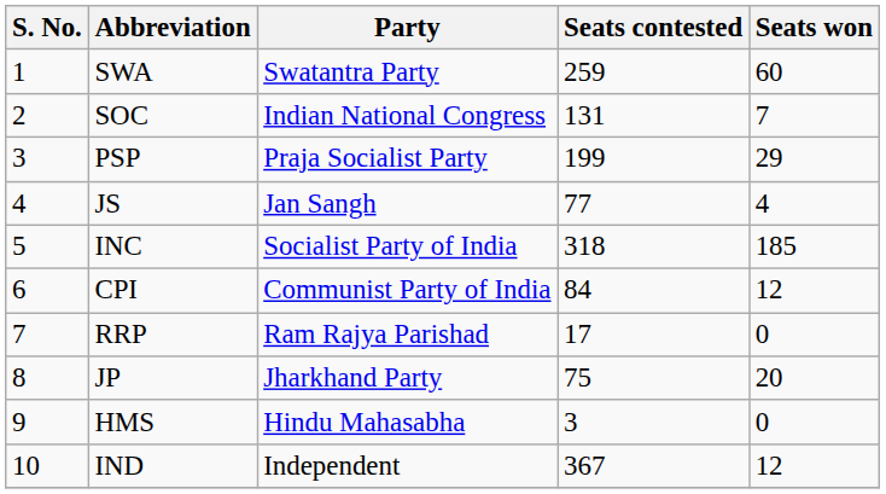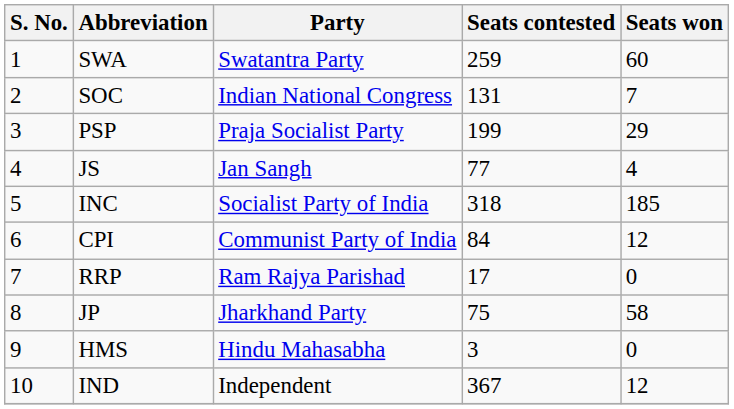 <table class="wikitable sortable">
 <tr>
 <th>S. No.</th>
 <th>Abbreviation</th>
 <th>Party</th>
 <th>Seats contested</th>
 <th>Seats won</th>
 </tr>
 <tr>
 <td>1</td>
 <td>SWA</td>
 <td><a href='#'>Swatantra Party</a></td>
 <td>259</td>
 <td>60</td>
 </tr>
 <tr>
 <td>2</td>
 <td>SOC</td>
 <td><a href='#'>Indian National Congress</a></td>
 <td>131</td>
 <td>7</td>
 </tr>
 <tr>
 <td>3</td>
 <td>PSP</td>
 <td><a href='#'>Praja Socialist Party</a></td>
 <td>199</td>
 <td>29</td>
 </tr>
 <tr>
 <td>4</td>
 <td>JS</td>
 <td><a href='#'>Jan Sangh</a></td>
 <td>77</td>
 <td>4</td>
 </tr>
 <tr>
 <td>5</td>
 <td>INC</td>
 <td><a href='#'>Socialist Party of India</a></td>
 <td>318</td>
 <td>185</td>
 </tr>
 <tr>
 <td>6</td>
 <td>CPI</td>
 <td><a href='#'>Communist Party of India</a></td>
 <td>84</td>
 <td>12</td>
 </tr>
 <tr>
 <td>7</td>
 <td>RRP</td>
 <td><a href='#'>Ram Rajya Parishad</a></td>
 <td>17</td>
 <td>0</td>
 </tr>
 <tr>
 <td>8</td>
 <td>JP</td>
 <td><a href='#'>Jharkhand Party</a></td>
 <td>75</td>
-<td>20</td>
+<td>58</td>
 </tr>
 <tr>
 <td>9</td>
 <td>HMS</td>
 <td><a href='#'>Hindu Mahasabha</a></td>
 <td>3</td>
 <td>0</td>
 </tr>
 <tr>
 <td>10</td>
 <td>IND</td>
 <td>Independent</td>
 <td>367</td>
 <td>12</td>
 </tr>
 <tr>
 </tr>
 </table>
